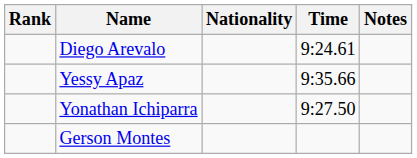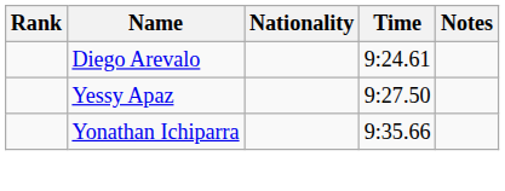 <table class="wikitable sortable" style="text-align:center;font-size:95%">
 <tr>
 <th>Rank</th>
 <th>Name</th>
 <th>Nationality</th>
 <th>Time</th>
 <th>Notes</th>
 </tr>
 <tr>
 <td></td>
 <td align=left><a href='#'>Diego Arevalo</a></td>
 <td align=left></td>
 <td>9:24.61</td>
 <td></td>
 </tr>
 <tr>
 <td></td>
 <td align=left><a href='#'>Yessy Apaz</a></td>
 <td align=left></td>
-<td>9:35.66</td>
+<td>9:27.50</td>
 <td></td>
 </tr>
 <tr>
 <td></td>
 <td align=left><a href='#'>Yonathan Ichiparra</a></td>
 <td align=left></td>
-<td>9:27.50</td>
-<td></td>
-</tr>
-<tr>
-<td></td>
-<td align=left><a href='#'>Gerson Montes</a></td>
-<td align=left></td>
-<td></td>
+<td>9:35.66</td>
 <td></td>
 </tr>
 </table>
